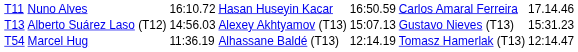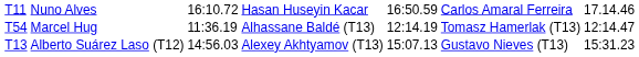 <table>
 <tr>
 <td><a href='#'>T11</a></td>
 <td><a href='#'>Nuno Alves</a><br></td>
 <td>16:10.72</td>
 <td><a href='#'>Hasan Huseyin Kacar</a><br></td>
 <td>16:50.59</td>
 <td><a href='#'>Carlos Amaral Ferreira</a><br></td>
 <td>17.14.46</td>
 </tr>
 <tr>
+<td><a href='#'>T54</a></td>
+<td><a href='#'>Marcel Hug</a><br></td>
+<td>11:36.19</td>
+<td><a href='#'>Alhassane Baldé</a> (T13)<br></td>
+<td>12:14.19</td>
+<td><a href='#'>Tomasz Hamerlak</a> (T13)<br></td>
+<td>12:14.47</td>
+</tr>
+<tr>
 <td><a href='#'>T13</a></td>
 <td><a href='#'>Alberto Suárez Laso</a> (T12)<br></td>
 <td>14:56.03</td>
 <td><a href='#'>Alexey Akhtyamov</a> (T13)<br></td>
 <td>15:07.13</td>
 <td><a href='#'>Gustavo Nieves</a> (T13)<br></td>
 <td>15:31.23</td>
 </tr>
-<tr>
-<td><a href='#'>T54</a></td>
-<td><a href='#'>Marcel Hug</a><br></td>
-<td>11:36.19</td>
-<td><a href='#'>Alhassane Baldé</a> (T13)<br></td>
-<td>12:14.19</td>
-<td><a href='#'>Tomasz Hamerlak</a> (T13)<br></td>
-<td>12:14.47</td>
-</tr>
 </table>
